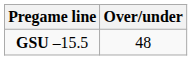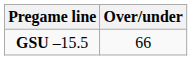 <table class="wikitable">
 <tr align="center">
 <th style=>Pregame line</th>
 <th style=>Over/under</th>
 </tr>
 <tr align="center">
 <td><strong>GSU</strong> –15.5</td>
-<td>48</td>
+<td>66</td>
 </tr>
 </table>
